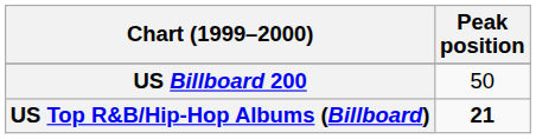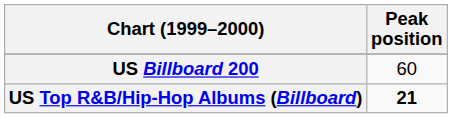 <table class="wikitable sortable plainrowheaders" style="text-align:center">
 <tr>
 <th scope="col">Chart (1999–2000)</th>
 <th scope="col">Peak<br>position</th>
 </tr>
 <tr>
 </tr>
 <tr>
 </tr>
 <tr>
 </tr>
 <tr>
 </tr>
 <tr>
 </tr>
 <tr>
 </tr>
 <tr>
 </tr>
 <tr>
 </tr>
 <tr>
 </tr>
 <tr>
 <th scope="row">US <a href='#'><em>Billboard</em> 200</a></th>
-<td>50</td>
+<td>60</td>
 </tr>
 <tr>
 <th scope="row">US <a href='#'>Top R&B/Hip-Hop Albums</a> (<em><a href='#'>Billboard</a></em>)</th>
 <td><strong>21</strong></td>
 </tr>
 </table>
